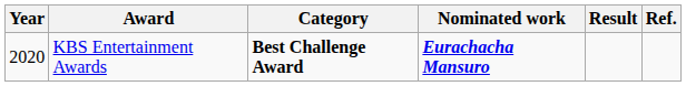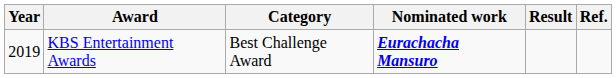 <table class="wikitable">
 <tr>
 <th>Year</th>
 <th>Award</th>
 <th>Category</th>
 <th>Nominated work</th>
 <th>Result</th>
 <th>Ref.</th>
 </tr>
 <tr>
-<td>2020</td>
+<td>2019</td>
 <td><a href='#'>KBS Entertainment Awards</a></td>
-<td><strong>Best Challenge Award</strong></td>
+<td>Best Challenge Award</td>
 <td><strong><em><a href='#'>Eurachacha Mansuro</a></em></strong></td>
 <td></td>
 <td></td>
 </tr>
 </table>
